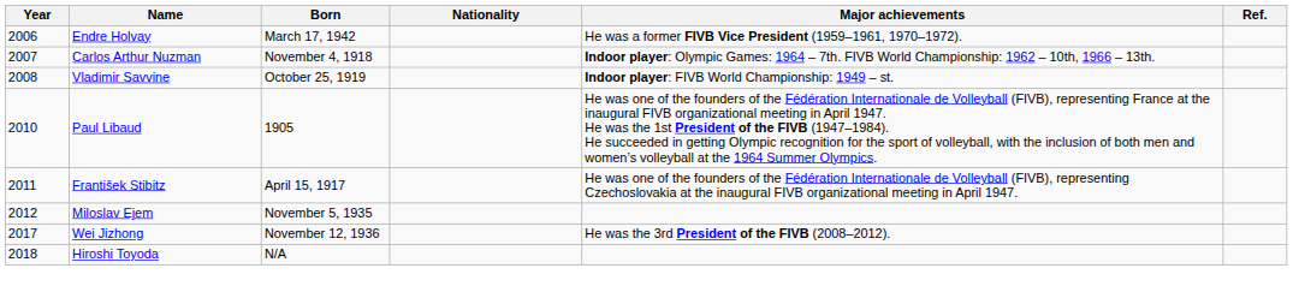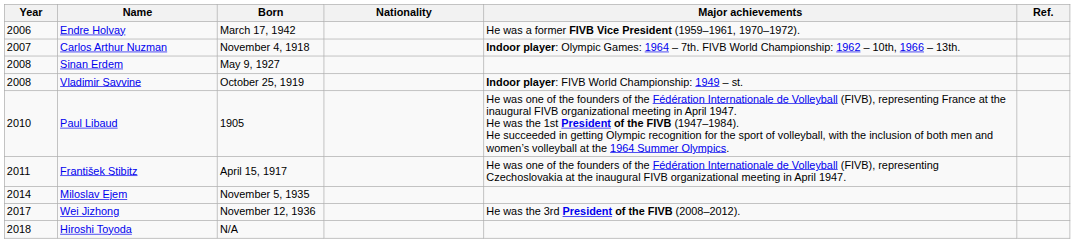 <table class="wikitable">
 <tr>
 <th style="width: 5%;">Year</th>
 <th style="width: 15%;">Name</th>
 <th style="width: 10%;">Born</th>
 <th style="width: 15%;">Nationality</th>
 <th style="width: 50%;">Major achievements</th>
 <th style="width: 5%;">Ref.</th>
 </tr>
 <tr>
 <td>2006</td>
 <td><a href='#'>Endre Holvay</a></td>
 <td>March 17, 1942</td>
 <td></td>
 <td>He was a former <strong>FIVB Vice President</strong> (1959–1961, 1970–1972).</td>
 <td></td>
 </tr>
 <tr>
 <td>2007</td>
 <td><a href='#'>Carlos Arthur Nuzman</a></td>
 <td>November 4, 1918</td>
 <td></td>
 <td><strong>Indoor player</strong>: Olympic Games: <a href='#'>1964</a> – 7th. FIVB World Championship: <a href='#'>1962</a> – 10th, <a href='#'>1966</a> – 13th.</td>
 <td></td>
 </tr>
 <tr>
 <td>2008</td>
+<td><a href='#'>Sinan Erdem</a></td>
+<td>May 9, 1927</td>
+<td></td>
+<td></td>
+<td></td>
+</tr>
+<tr>
+<td>2008</td>
 <td><a href='#'>Vladimir Savvine</a></td>
 <td>October 25, 1919</td>
 <td><br></td>
 <td><strong>Indoor player</strong>: FIVB World Championship: <a href='#'>1949</a> – st.</td>
 <td></td>
 </tr>
 <tr>
 <td>2010</td>
 <td><a href='#'>Paul Libaud</a></td>
 <td>1905</td>
 <td></td>
 <td>He was one of the founders of the <a href='#'>Fédération Internationale de Volleyball</a> (FIVB), representing France at the inaugural FIVB organizational meeting in April 1947.<br>He was the 1st <strong><a href='#'>President</a> of the FIVB</strong> (1947–1984).<br>He succeeded in getting Olympic recognition for the sport of volleyball, with the inclusion of both men and women’s volleyball at the <a href='#'>1964 Summer Olympics</a>.</td>
 <td></td>
 </tr>
 <tr>
 <td>2011</td>
 <td><a href='#'>František Stibitz</a></td>
 <td>April 15, 1917</td>
 <td><br></td>
 <td>He was one of the founders of the <a href='#'>Fédération Internationale de Volleyball</a> (FIVB), representing Czechoslovakia at the inaugural FIVB organizational meeting in April 1947.</td>
 <td></td>
 </tr>
 <tr>
-<td>2012</td>
+<td>2014</td>
 <td><a href='#'>Miloslav Ejem</a></td>
 <td>November 5, 1935</td>
 <td><br></td>
 <td></td>
 <td></td>
 </tr>
 <tr>
 <td>2017</td>
 <td><a href='#'>Wei Jizhong</a></td>
 <td>November 12, 1936</td>
 <td></td>
 <td>He was the 3rd <strong><a href='#'>President</a> of the FIVB</strong> (2008–2012).</td>
 <td></td>
 </tr>
 <tr>
 <td>2018</td>
 <td><a href='#'>Hiroshi Toyoda</a></td>
 <td>N/A</td>
 <td></td>
 <td></td>
 <td></td>
 </tr>
 </table>
